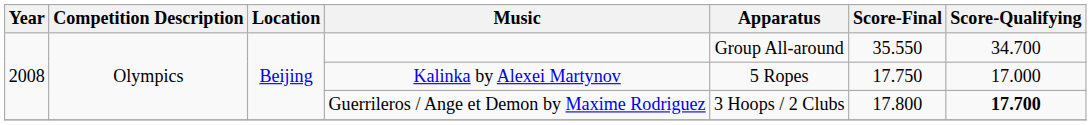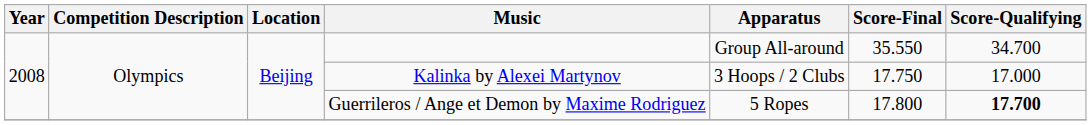 <table class="wikitable" style="text-align:center">
 <tr>
 <th>Year</th>
 <th>Competition Description</th>
 <th>Location</th>
 <th>Music </th>
 <th>Apparatus</th>
 <th>Score-Final</th>
 <th>Score-Qualifying</th>
 </tr>
 <tr>
 <td rowspan="3">2008</td>
 <td rowspan="3">Olympics</td>
 <td rowspan="3"><a href='#'>Beijing</a></td>
 <td></td>
 <td>Group All-around</td>
 <td>35.550</td>
 <td>34.700</td>
 </tr>
 <tr>
 <td><a href='#'>Kalinka</a> by <a href='#'>Alexei Martynov</a></td>
-<td>5 Ropes</td>
+<td>3 Hoops / 2 Clubs</td>
 <td>17.750</td>
 <td>17.000</td>
 </tr>
 <tr>
 <td>Guerrileros / Ange et Demon by <a href='#'>Maxime Rodriguez</a></td>
-<td>3 Hoops / 2 Clubs</td>
+<td>5 Ropes</td>
 <td>17.800</td>
 <td><strong>17.700</strong></td>
 </tr>
 <tr>
 </tr>
 </table>
